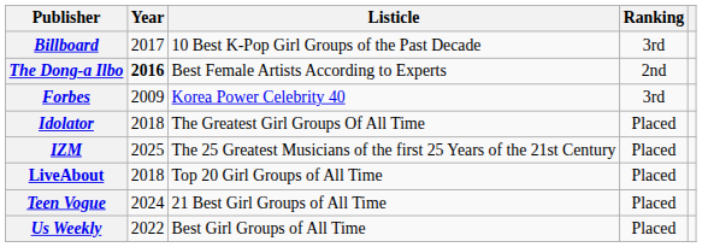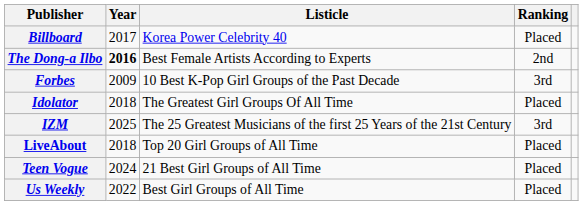 <table class="wikitable plainrowheaders sortable" style="margin-right: 0;">
 <tr>
 <th scope="col">Publisher</th>
 <th scope="col">Year</th>
 <th scope="col">Listicle</th>
 <th scope="col">Ranking</th>
 <th scope="col" class="unsortable"></th>
 </tr>
 <tr>
 <th scope="row"><em><a href='#'>Billboard</a></em></th>
 <td style="text-align:center;">2017</td>
-<td>10 Best K-Pop Girl Groups of the Past Decade</td>
-<td style="text-align:center;">3rd</td>
+<td><a href='#'>Korea Power Celebrity 40</a></td>
+<td style="text-align:center;">Placed</td>
 <td style="text-align:center;"></td>
 </tr>
 <tr>
 <th scope="row"><em><a href='#'>The Dong-a Ilbo</a></em></th>
 <td style="text-align:center;"><strong>2016</strong></td>
 <td>Best Female Artists According to Experts</td>
 <td style="text-align:center;">2nd</td>
 <td style="text-align:center;"></td>
 </tr>
 <tr>
 <th scope="row"><em><a href='#'>Forbes</a></em></th>
 <td style="text-align:center;">2009</td>
-<td><a href='#'>Korea Power Celebrity 40</a></td>
+<td>10 Best K-Pop Girl Groups of the Past Decade</td>
 <td style="text-align:center;">3rd</td>
 <td style="text-align:center;"></td>
 </tr>
 <tr>
 <th scope="row"><em><a href='#'>Idolator</a></em></th>
 <td style="text-align:center;">2018</td>
 <td>The Greatest Girl Groups Of All Time</td>
 <td style="text-align:center;">Placed</td>
 <td style="text-align:center;"></td>
 </tr>
 <tr>
 <th scope="row"><em><a href='#'>IZM</a></em></th>
 <td style="text-align:center;">2025</td>
 <td style="text-align:center;">The 25 Greatest Musicians of the first 25 Years of the 21st Century</td>
-<td style="text-align:center;">Placed</td>
+<td style="text-align:center;">3rd</td>
 <td style="text-align:center;"></td>
 </tr>
 <tr>
 <th scope="row"><a href='#'>LiveAbout</a></th>
 <td style="text-align:center;">2018</td>
 <td>Top 20 Girl Groups of All Time</td>
 <td style="text-align:center;">Placed</td>
 <td style="text-align:center;"></td>
 </tr>
 <tr>
 <th scope="row"><em><a href='#'>Teen Vogue</a></em></th>
 <td style="text-align:center;">2024</td>
 <td style="text-align:left">21 Best Girl Groups of All Time</td>
 <td style="text-align:center;">Placed</td>
 <td style="text-align:center;"></td>
 </tr>
 <tr>
 <th scope="row"><em><a href='#'>Us Weekly</a></em></th>
 <td style="text-align:center;">2022</td>
 <td>Best Girl Groups of All Time</td>
 <td style="text-align:center;">Placed</td>
 <td style="text-align:center;"></td>
 </tr>
 </table>
